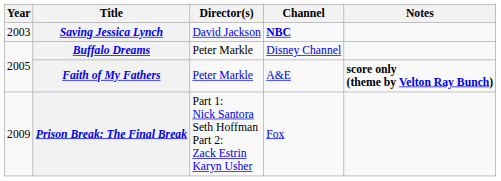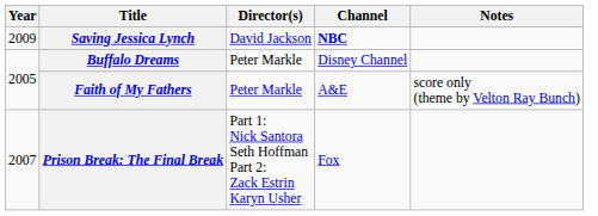 <table class="wikitable plainrowheaders">
 <tr>
 <th>Year</th>
 <th>Title</th>
 <th>Director(s)</th>
 <th>Channel</th>
 <th>Notes</th>
 </tr>
 <tr>
-<td>2003</td>
+<td>2009</td>
 <th scope="row"><em><a href='#'>Saving Jessica Lynch</a></em></th>
 <td><a href='#'>David Jackson</a></td>
 <td><strong><a href='#'>NBC</a></strong></td>
 <td></td>
 </tr>
 <tr>
 <td rowspan="2">2005</td>
 <th scope="row"><em><a href='#'>Buffalo Dreams</a></em></th>
 <td>Peter Markle</td>
 <td><a href='#'>Disney Channel</a></td>
 <td></td>
 </tr>
 <tr>
 <th scope="row"><em><a href='#'>Faith of My Fathers</a></em></th>
 <td><a href='#'>Peter Markle</a></td>
 <td><a href='#'>A&E</a></td>
-<td><strong>score only<br>(theme by <a href='#'>Velton Ray Bunch</a>)</strong></td>
+<td>score only<br>(theme by <a href='#'>Velton Ray Bunch</a>)</td>
 </tr>
 <tr>
-<td>2009</td>
+<td>2007</td>
 <th scope="row"><em><a href='#'>Prison Break: The Final Break</a></em></th>
 <td>Part 1:<br><a href='#'>Nick Santora</a><br>Seth Hoffman<br>Part 2:<br><a href='#'>Zack Estrin</a><br><a href='#'>Karyn Usher</a></td>
 <td><a href='#'>Fox</a></td>
 <td></td>
 </tr>
 </table>
